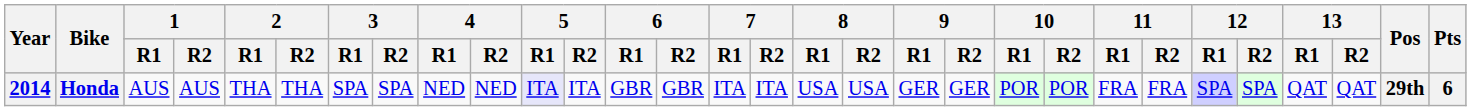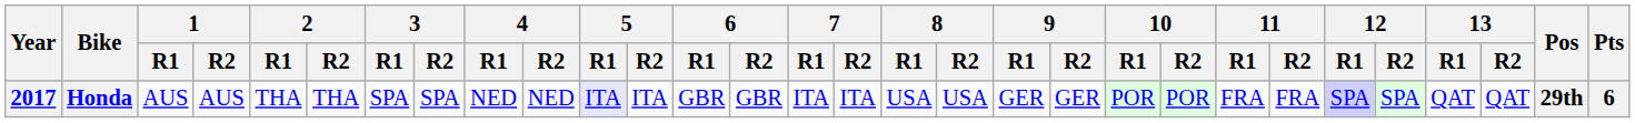 <table class="wikitable" style="text-align:center; font-size:90%">
 <tr>
 <th valign="middle" rowspan=2>Year</th>
 <th valign="middle" rowspan=2>Bike</th>
 <th colspan=2>1</th>
 <th colspan=2>2</th>
 <th colspan=2>3</th>
 <th colspan=2>4</th>
 <th colspan=2>5</th>
 <th colspan=2>6</th>
 <th colspan=2>7</th>
 <th colspan=2>8</th>
 <th colspan=2>9</th>
 <th colspan=2>10</th>
 <th colspan=2>11</th>
 <th colspan=2>12</th>
 <th colspan=2>13</th>
 <th rowspan=2>Pos</th>
 <th rowspan=2>Pts</th>
 </tr>
 <tr>
 <th>R1</th>
 <th>R2</th>
 <th>R1</th>
 <th>R2</th>
 <th>R1</th>
 <th>R2</th>
 <th>R1</th>
 <th>R2</th>
 <th>R1</th>
 <th>R2</th>
 <th>R1</th>
 <th>R2</th>
 <th>R1</th>
 <th>R2</th>
 <th>R1</th>
 <th>R2</th>
 <th>R1</th>
 <th>R2</th>
 <th>R1</th>
 <th>R2</th>
 <th>R1</th>
 <th>R2</th>
 <th>R1</th>
 <th>R2</th>
 <th>R1</th>
 <th>R2</th>
 </tr>
 <tr>
-<th><a href='#'>2014</a></th>
+<th><a href='#'>2017</a></th>
 <th><a href='#'>Honda</a></th>
 <td><a href='#'>AUS</a></td>
 <td><a href='#'>AUS</a></td>
 <td><a href='#'>THA</a></td>
 <td><a href='#'>THA</a></td>
 <td><a href='#'>SPA</a></td>
 <td><a href='#'>SPA</a></td>
 <td><a href='#'>NED</a></td>
 <td><a href='#'>NED</a></td>
 <td style="background: lavender;"><a href='#'>ITA</a></td>
 <td><a href='#'>ITA</a></td>
 <td><a href='#'>GBR</a></td>
 <td><a href='#'>GBR</a></td>
 <td><a href='#'>ITA</a></td>
 <td><a href='#'>ITA</a></td>
 <td><a href='#'>USA</a></td>
 <td><a href='#'>USA</a></td>
 <td><a href='#'>GER</a></td>
 <td><a href='#'>GER</a></td>
 <td style="background:#dfffdf;"><a href='#'>POR</a><br></td>
 <td style="background:#dfffdf;"><a href='#'>POR</a><br></td>
 <td><a href='#'>FRA</a></td>
 <td><a href='#'>FRA</a></td>
 <td style="background:#cfcfff;"><a href='#'>SPA</a><br></td>
 <td style="background:#dfffdf;"><a href='#'>SPA</a><br></td>
 <td><a href='#'>QAT</a></td>
 <td><a href='#'>QAT</a></td>
 <th>29th</th>
 <th>6</th>
 </tr>
 </table>
